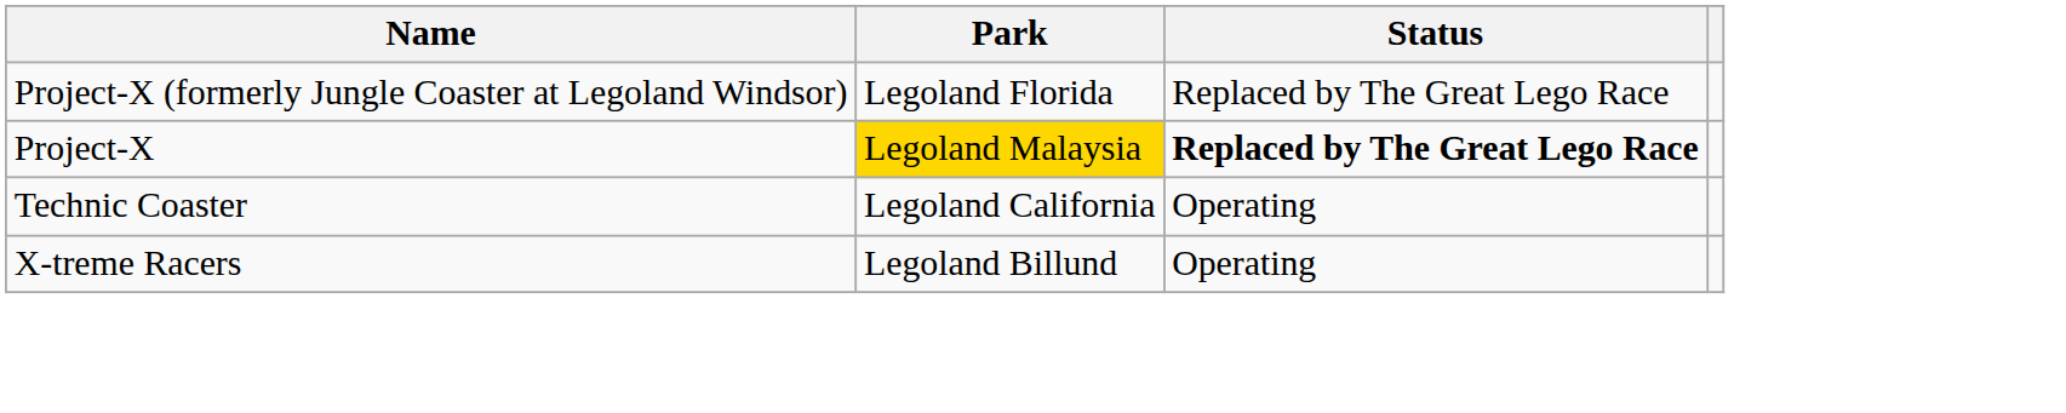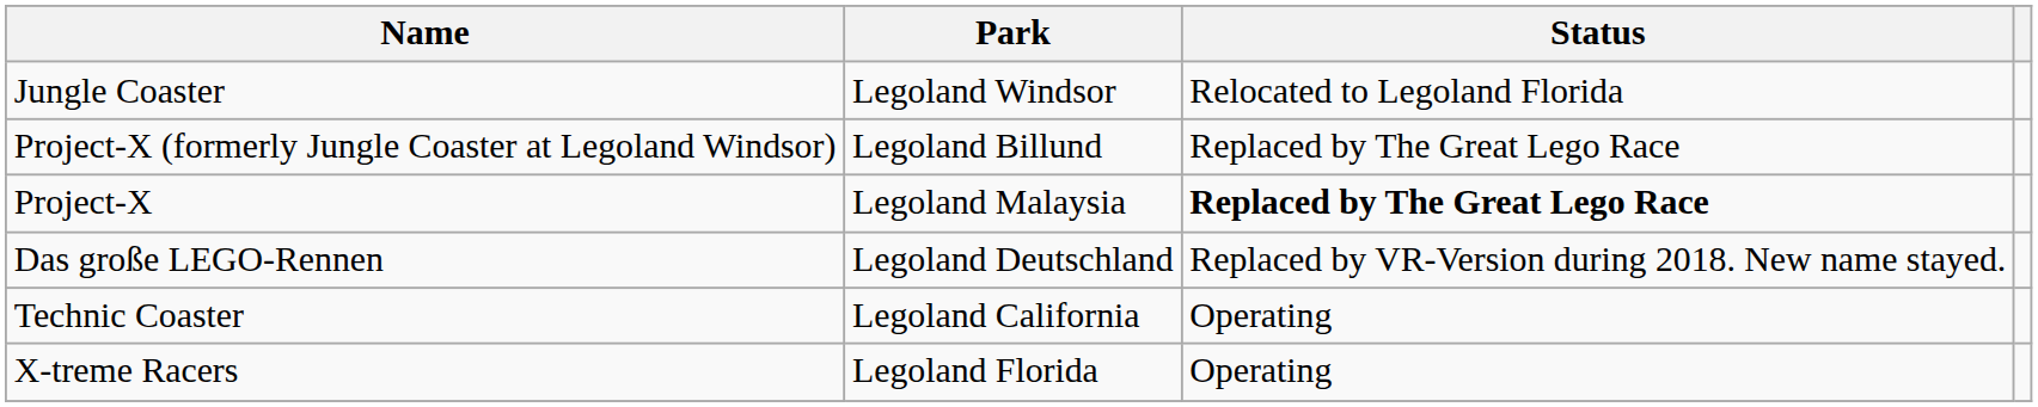 <table class="wikitable sortable">
 <tr>
 <th>Name</th>
 <th>Park</th>
 <th>Status</th>
 <th class="unsortable"></th>
 </tr>
 <tr>
+<td>Jungle Coaster</td>
+<td>Legoland Windsor</td>
+<td>Relocated to Legoland Florida</td>
+<td></td>
+</tr>
+<tr>
 <td>Project-X (formerly Jungle Coaster at Legoland Windsor)</td>
-<td>Legoland Florida</td>
+<td>Legoland Billund</td>
 <td>Replaced by The Great Lego Race</td>
 <td></td>
 </tr>
 <tr>
 <td>Project-X</td>
-<td style="background: gold;">Legoland Malaysia</td>
+<td>Legoland Malaysia</td>
 <td><strong>Replaced by The Great Lego Race</strong></td>
+<td></td>
+</tr>
+<tr>
+<td>Das große LEGO-Rennen</td>
+<td>Legoland Deutschland</td>
+<td>Replaced by VR-Version during 2018. New name stayed.</td>
 <td></td>
 </tr>
 <tr>
 <td>Technic Coaster</td>
 <td>Legoland California</td>
 <td>Operating</td>
 <td></td>
 </tr>
 <tr>
 <td>X-treme Racers</td>
-<td>Legoland Billund</td>
+<td>Legoland Florida</td>
 <td>Operating</td>
 <td></td>
 </tr>
 </table>
